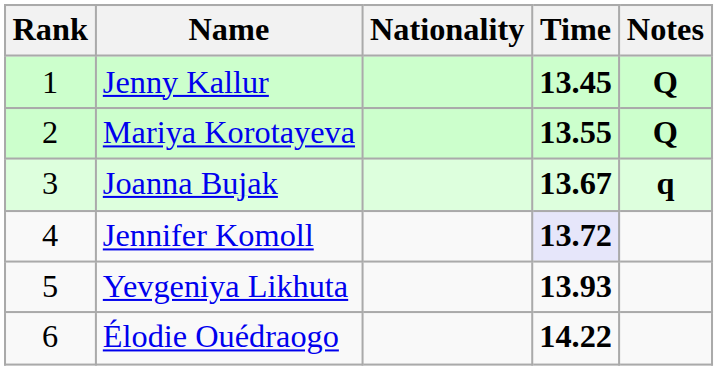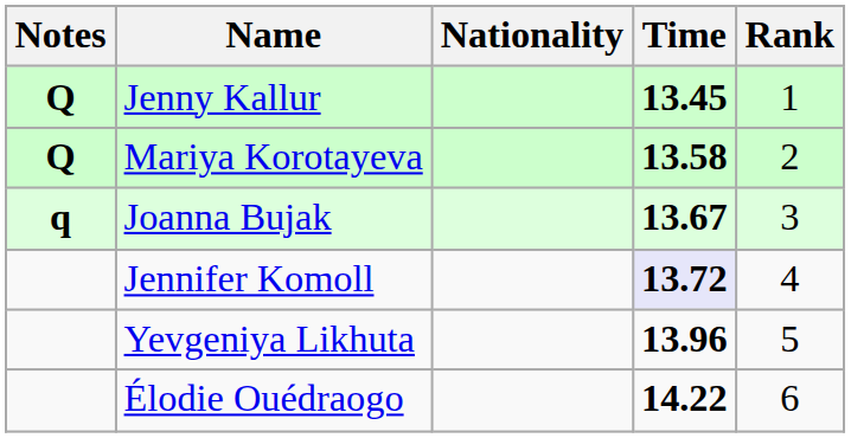 <table class="wikitable sortable" style="text-align:center">
 <tr>
-<th>Rank</th>
+<th>Notes</th>
 <th>Name</th>
 <th>Nationality</th>
 <th>Time</th>
-<th>Notes</th>
+<th>Rank</th>
 </tr>
 <tr bgcolor=ccffcc>
-<td>1</td>
+<td><strong>Q</strong></td>
 <td align=left><a href='#'>Jenny Kallur</a></td>
 <td align=left></td>
 <td><strong>13.45</strong></td>
-<td><strong>Q</strong></td>
+<td>1</td>
 </tr>
 <tr bgcolor=ccffcc>
-<td>2</td>
+<td><strong>Q</strong></td>
 <td align=left><a href='#'>Mariya Korotayeva</a></td>
 <td align=left></td>
-<td><strong>13.55</strong></td>
-<td><strong>Q</strong></td>
+<td><strong>13.58</strong></td>
+<td>2</td>
 </tr>
 <tr bgcolor=ddffdd>
-<td>3</td>
+<td><strong>q</strong></td>
 <td align=left><a href='#'>Joanna Bujak</a></td>
 <td align=left></td>
 <td><strong>13.67</strong></td>
-<td><strong>q</strong></td>
+<td>3</td>
 </tr>
 <tr>
-<td>4</td>
+<td></td>
 <td align=left><a href='#'>Jennifer Komoll</a></td>
 <td align=left></td>
 <td style="background: lavender;"><strong>13.72</strong></td>
-<td></td>
+<td>4</td>
 </tr>
 <tr>
-<td>5</td>
+<td></td>
 <td align=left><a href='#'>Yevgeniya Likhuta</a></td>
 <td align=left></td>
-<td><strong>13.93</strong></td>
-<td></td>
+<td><strong>13.96</strong></td>
+<td>5</td>
 </tr>
 <tr>
-<td>6</td>
+<td></td>
 <td align=left><a href='#'>Élodie Ouédraogo</a></td>
 <td align=left></td>
 <td><strong>14.22</strong></td>
-<td></td>
+<td>6</td>
 </tr>
 </table>
